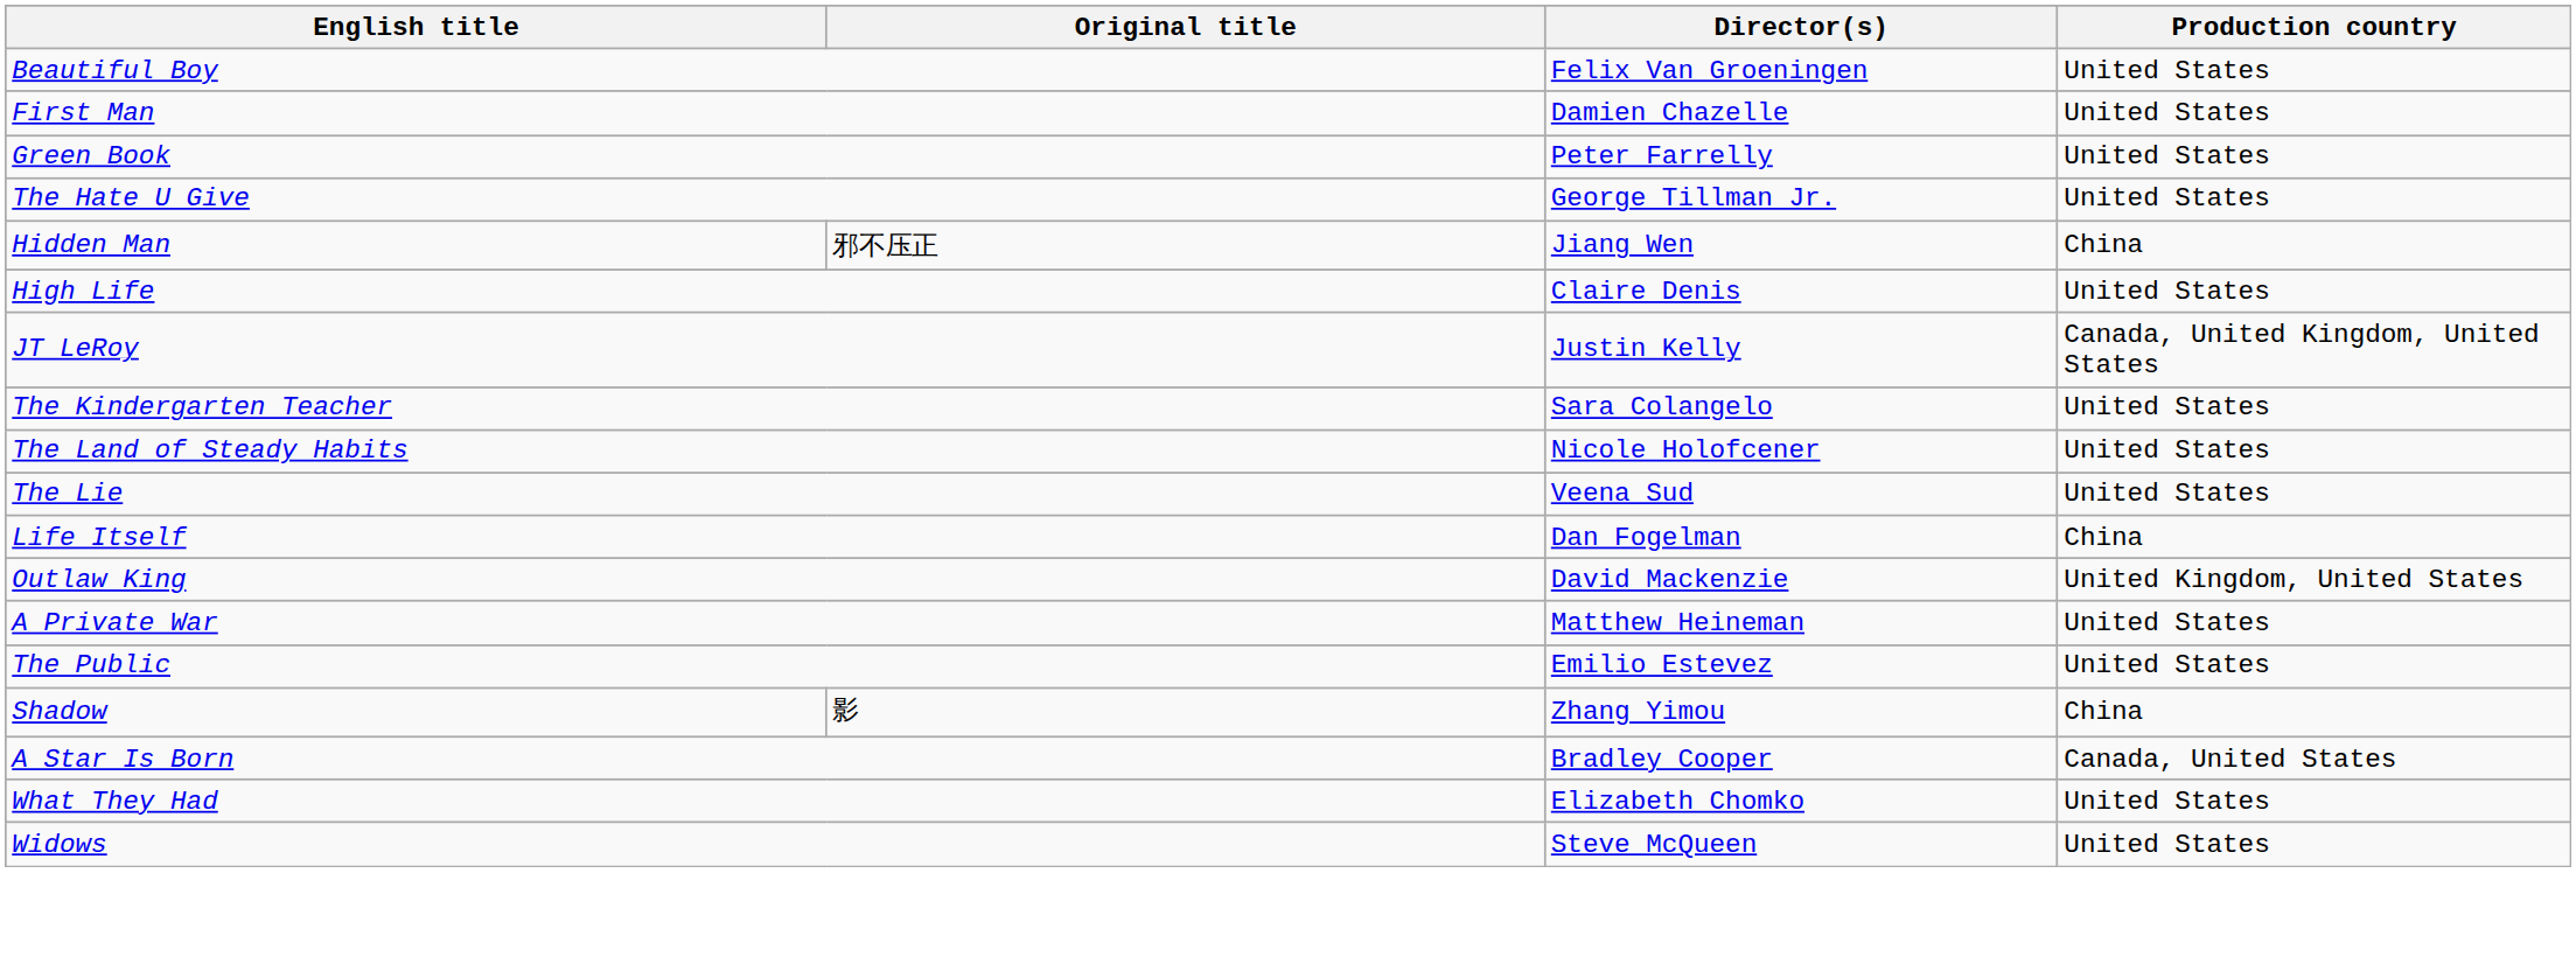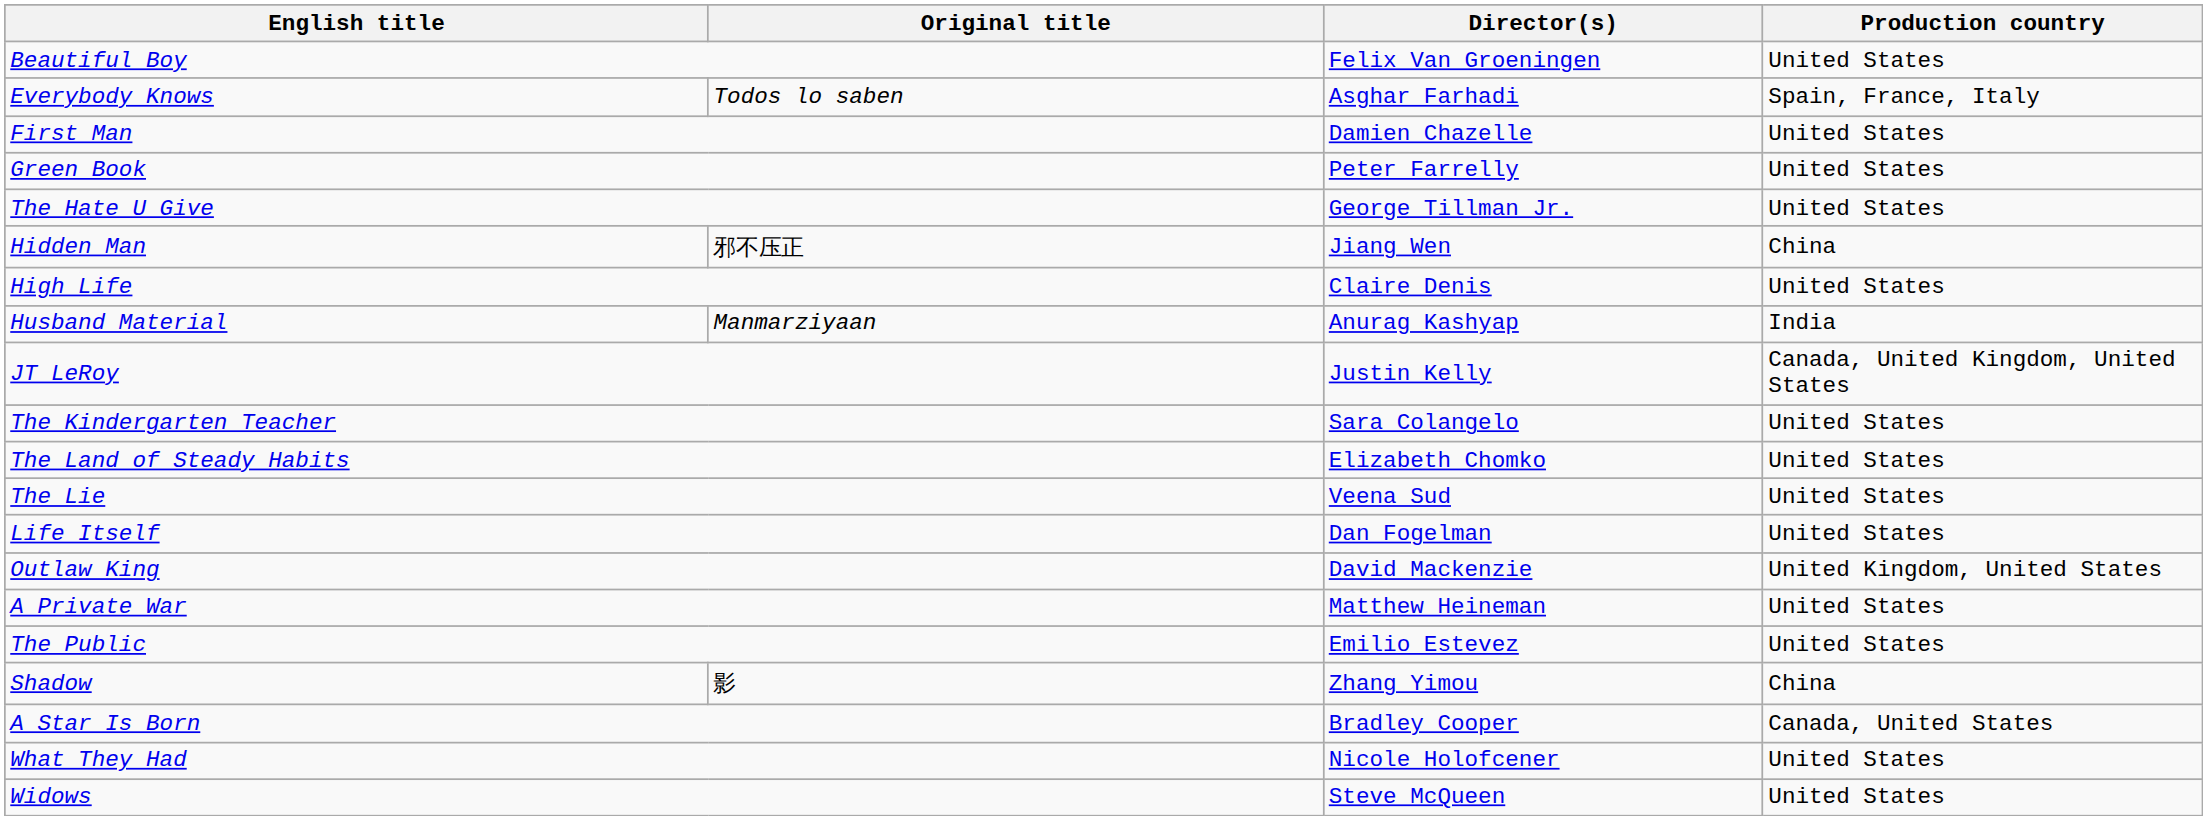 <table class="wikitable" width=100%>
 <tr>
 <th scope="col" width="32%">English title</th>
 <th scope="col" width="28%">Original title</th>
 <th scope="col" width="20%">Director(s)</th>
 <th scope="col" width="20%">Production country</th>
 </tr>
 <tr>
 <td colspan=2><em><a href='#'>Beautiful Boy</a></em></td>
 <td><a href='#'>Felix Van Groeningen</a></td>
 <td>United States</td>
+</tr>
+<tr>
+<td><em><a href='#'>Everybody Knows</a></em></td>
+<td><em>Todos lo saben</em></td>
+<td><a href='#'>Asghar Farhadi</a></td>
+<td>Spain, France, Italy</td>
 </tr>
 <tr>
 <td colspan=2><em><a href='#'>First Man</a></em></td>
 <td><a href='#'>Damien Chazelle</a></td>
 <td>United States</td>
 </tr>
 <tr>
 <td colspan=2><em><a href='#'>Green Book</a></em></td>
 <td><a href='#'>Peter Farrelly</a></td>
 <td>United States</td>
 </tr>
 <tr>
 <td colspan=2><em><a href='#'>The Hate U Give</a></em></td>
 <td><a href='#'>George Tillman Jr.</a></td>
 <td>United States</td>
 </tr>
 <tr>
 <td><em><a href='#'>Hidden Man</a></em></td>
 <td>邪不压正</td>
 <td><a href='#'>Jiang Wen</a></td>
 <td>China</td>
 </tr>
 <tr>
 <td colspan=2><em><a href='#'>High Life</a></em></td>
 <td><a href='#'>Claire Denis</a></td>
 <td>United States</td>
 </tr>
 <tr>
+<td><em><a href='#'>Husband Material</a></em></td>
+<td><em>Manmarziyaan</em></td>
+<td><a href='#'>Anurag Kashyap</a></td>
+<td>India</td>
+</tr>
+<tr>
 <td colspan=2><em><a href='#'>JT LeRoy</a></em></td>
 <td><a href='#'>Justin Kelly</a></td>
 <td>Canada, United Kingdom, United States</td>
 </tr>
 <tr>
 <td colspan=2><em><a href='#'>The Kindergarten Teacher</a></em></td>
 <td><a href='#'>Sara Colangelo</a></td>
 <td>United States</td>
 </tr>
 <tr>
 <td colspan=2><em><a href='#'>The Land of Steady Habits</a></em></td>
-<td><a href='#'>Nicole Holofcener</a></td>
+<td><a href='#'>Elizabeth Chomko</a></td>
 <td>United States</td>
 </tr>
 <tr>
 <td colspan=2><em><a href='#'>The Lie</a></em></td>
 <td><a href='#'>Veena Sud</a></td>
 <td>United States</td>
 </tr>
 <tr>
 <td colspan=2><em><a href='#'>Life Itself</a></em></td>
 <td><a href='#'>Dan Fogelman</a></td>
-<td>China</td>
+<td>United States</td>
 </tr>
 <tr>
 <td colspan=2><em><a href='#'>Outlaw King</a></em></td>
 <td><a href='#'>David Mackenzie</a></td>
 <td>United Kingdom, United States</td>
 </tr>
 <tr>
 <td colspan=2><em><a href='#'>A Private War</a></em></td>
 <td><a href='#'>Matthew Heineman</a></td>
 <td>United States</td>
 </tr>
 <tr>
 <td colspan=2><em><a href='#'>The Public</a></em></td>
 <td><a href='#'>Emilio Estevez</a></td>
 <td>United States</td>
 </tr>
 <tr>
 <td><em><a href='#'>Shadow</a></em></td>
 <td>影</td>
 <td><a href='#'>Zhang Yimou</a></td>
 <td>China</td>
 </tr>
 <tr>
 <td colspan=2><em><a href='#'>A Star Is Born</a></em></td>
 <td><a href='#'>Bradley Cooper</a></td>
 <td>Canada, United States</td>
 </tr>
 <tr>
 <td colspan=2><em><a href='#'>What They Had</a></em></td>
-<td><a href='#'>Elizabeth Chomko</a></td>
+<td><a href='#'>Nicole Holofcener</a></td>
 <td>United States</td>
 </tr>
 <tr>
 <td colspan=2><em><a href='#'>Widows</a></em></td>
 <td><a href='#'>Steve McQueen</a></td>
 <td>United States</td>
 </tr>
 </table>
